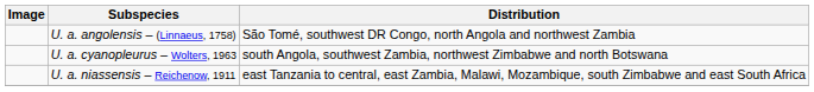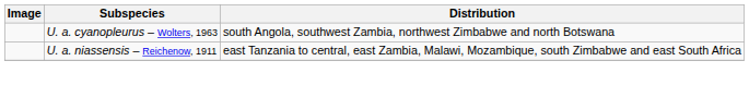 <table class="wikitable ">
 <tr>
 <th>Image</th>
 <th>Subspecies</th>
 <th>Distribution</th>
-</tr>
-<tr>
-<td></td>
-<td><em>U. a. angolensis</em> – <small>(<a href='#'>Linnaeus</a>, 1758)</small></td>
-<td>São Tomé, southwest DR Congo, north Angola and northwest Zambia</td>
 </tr>
 <tr>
 <td></td>
 <td><em>U. a. cyanopleurus</em> – <small> <a href='#'>Wolters</a>, 1963</small></td>
 <td>south Angola, southwest Zambia, northwest Zimbabwe and north Botswana</td>
 </tr>
 <tr>
 <td></td>
 <td><em>U. a. niassensis</em> – <small><a href='#'>Reichenow</a>, 1911</small></td>
 <td>east Tanzania to central, east Zambia, Malawi, Mozambique, south Zimbabwe and east South Africa</td>
 </tr>
 <tr>
 </tr>
 </table>
